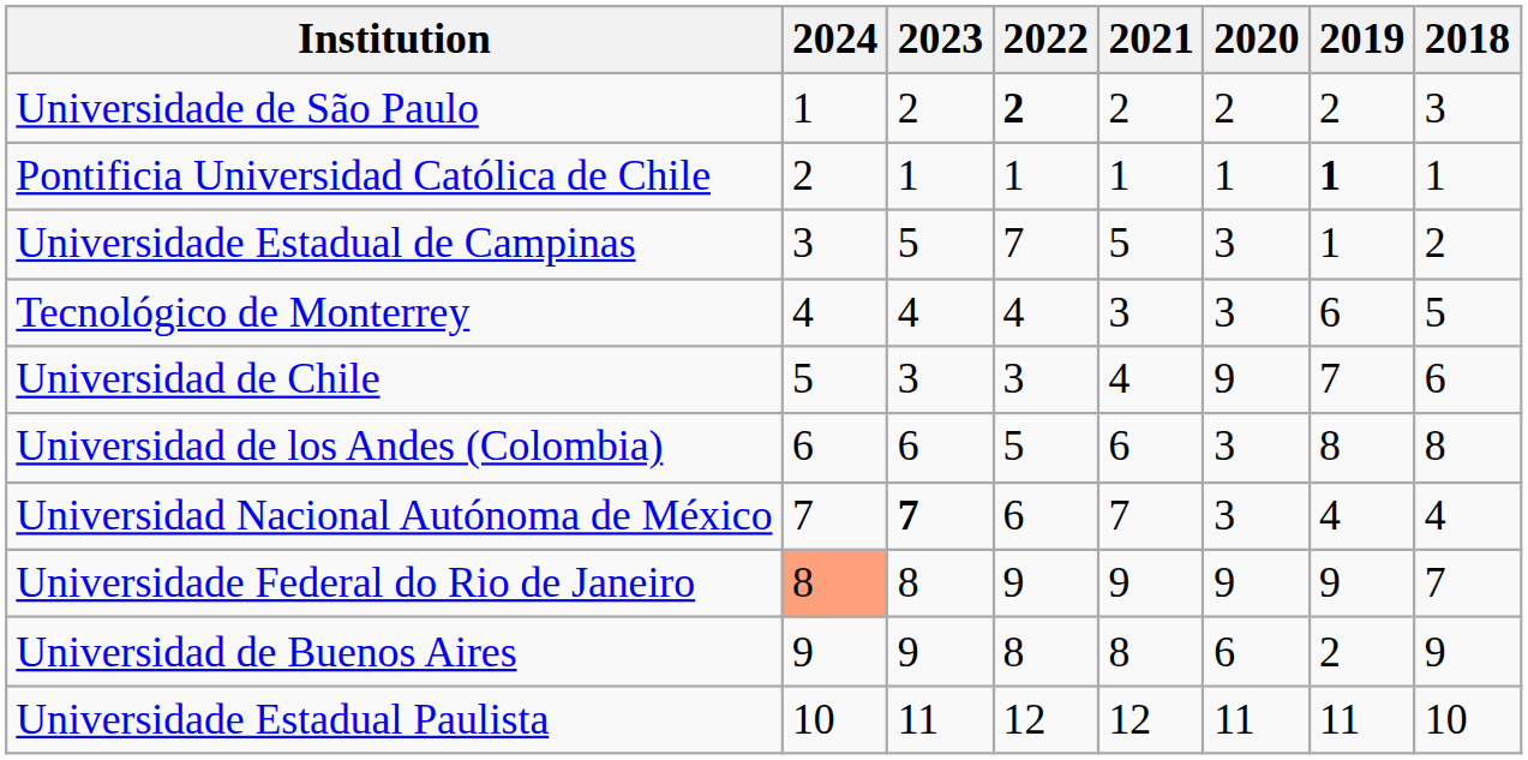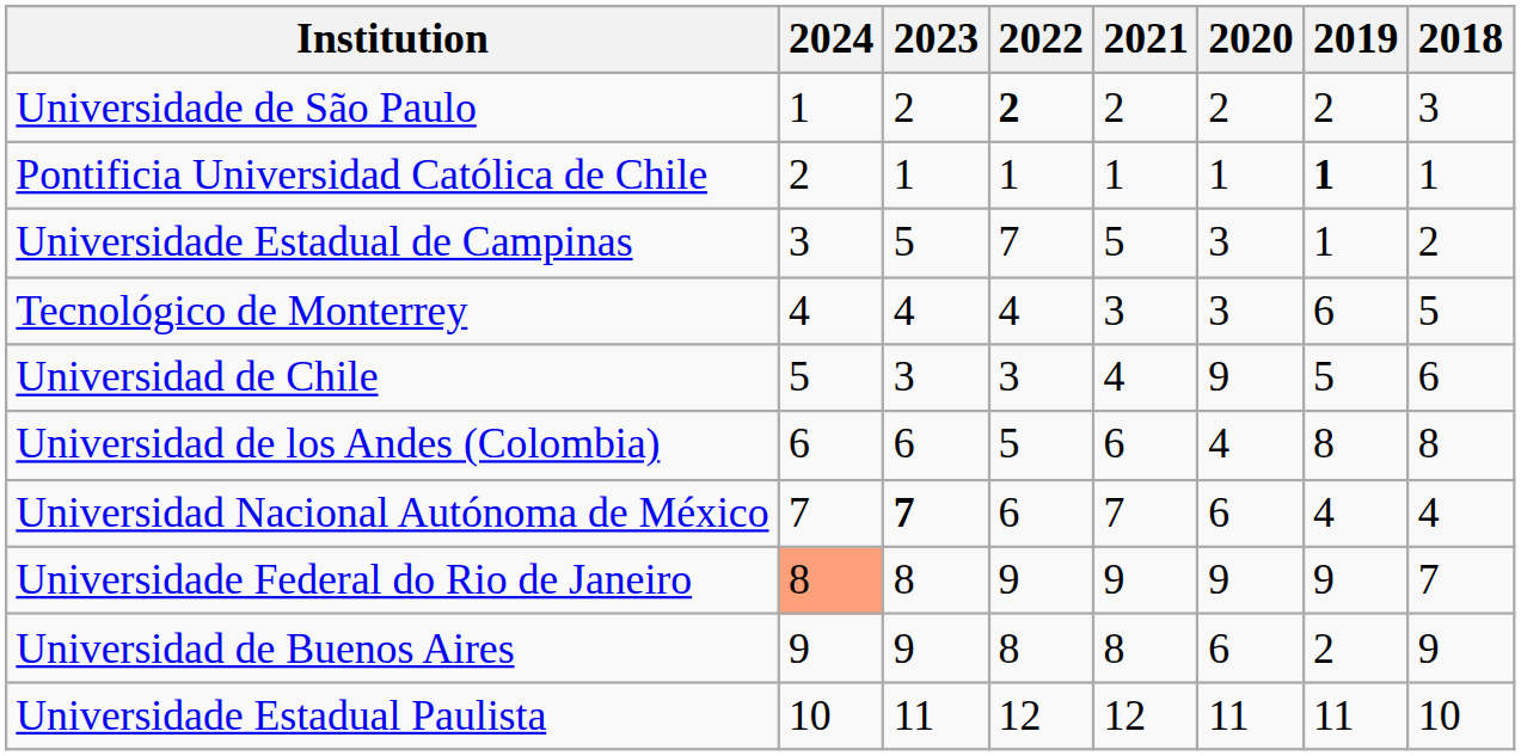 <table class="wikitable sortable">
 <tr>
 <th>Institution</th>
 <th>2024</th>
 <th>2023</th>
 <th>2022</th>
 <th>2021</th>
 <th>2020</th>
 <th>2019</th>
 <th>2018</th>
 </tr>
 <tr>
 <td> <a href='#'>Universidade de São Paulo</a></td>
 <td>1</td>
 <td>2</td>
 <td><strong>2</strong></td>
 <td>2</td>
 <td>2</td>
 <td>2</td>
 <td>3</td>
 </tr>
 <tr>
 <td> <a href='#'>Pontificia Universidad Católica de Chile</a></td>
 <td>2</td>
 <td>1</td>
 <td>1</td>
 <td>1</td>
 <td>1</td>
 <td><strong>1</strong></td>
 <td>1</td>
 </tr>
 <tr>
 <td> <a href='#'>Universidade Estadual de Campinas</a></td>
 <td>3</td>
 <td>5</td>
 <td>7</td>
 <td>5</td>
 <td>3</td>
 <td>1</td>
 <td>2</td>
 </tr>
 <tr>
 <td> <a href='#'>Tecnológico de Monterrey</a></td>
 <td>4</td>
 <td>4</td>
 <td>4</td>
 <td>3</td>
 <td>3</td>
 <td>6</td>
 <td>5</td>
 </tr>
 <tr>
 <td> <a href='#'>Universidad de Chile</a></td>
 <td>5</td>
 <td>3</td>
 <td>3</td>
 <td>4</td>
 <td>9</td>
-<td>7</td>
+<td>5</td>
 <td>6</td>
 </tr>
 <tr>
 <td> <a href='#'>Universidad de los Andes (Colombia)</a></td>
 <td>6</td>
 <td>6</td>
 <td>5</td>
 <td>6</td>
-<td>3</td>
+<td>4</td>
 <td>8</td>
 <td>8</td>
 </tr>
 <tr>
 <td> <a href='#'>Universidad Nacional Autónoma de México</a></td>
 <td>7</td>
 <td><strong>7</strong></td>
 <td>6</td>
 <td>7</td>
-<td>3</td>
+<td>6</td>
 <td>4</td>
 <td>4</td>
 </tr>
 <tr>
 <td> <a href='#'>Universidade Federal do Rio de Janeiro</a></td>
 <td style="background: lightsalmon;">8</td>
 <td>8</td>
 <td>9</td>
 <td>9</td>
 <td>9</td>
 <td>9</td>
 <td>7</td>
 </tr>
 <tr>
 <td> <a href='#'>Universidad de Buenos Aires</a></td>
 <td>9</td>
 <td>9</td>
 <td>8</td>
 <td>8</td>
 <td>6</td>
 <td>2</td>
 <td>9</td>
 </tr>
 <tr>
 <td> <a href='#'>Universidade Estadual Paulista</a></td>
 <td>10</td>
 <td>11</td>
 <td>12</td>
 <td>12</td>
 <td>11</td>
 <td>11</td>
 <td>10</td>
 </tr>
 </table>
